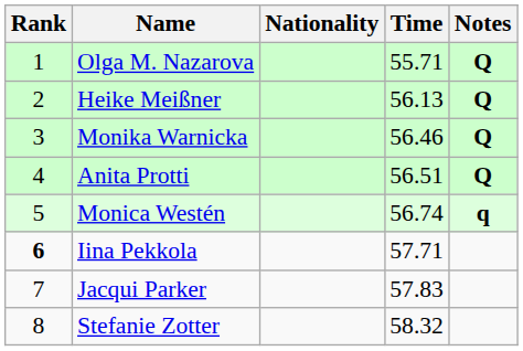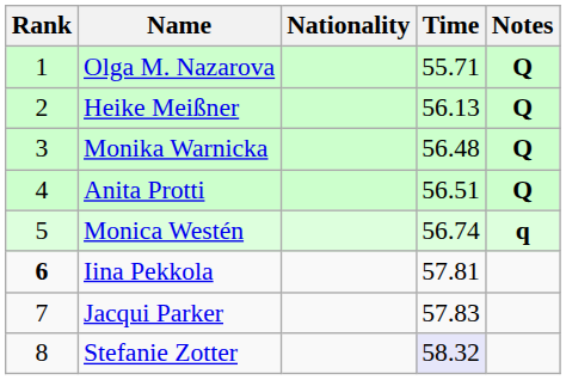 <table class="wikitable sortable" style="text-align:center">
 <tr>
 <th>Rank</th>
 <th>Name</th>
 <th>Nationality</th>
 <th>Time</th>
 <th>Notes</th>
 </tr>
 <tr bgcolor=ccffcc>
 <td>1</td>
 <td align=left><a href='#'>Olga M. Nazarova</a></td>
 <td align=left></td>
 <td>55.71</td>
 <td><strong>Q</strong></td>
 </tr>
 <tr bgcolor=ccffcc>
 <td>2</td>
 <td align=left><a href='#'>Heike Meißner</a></td>
 <td align=left></td>
 <td>56.13</td>
 <td><strong>Q</strong></td>
 </tr>
 <tr bgcolor=ccffcc>
 <td>3</td>
 <td align=left><a href='#'>Monika Warnicka</a></td>
 <td align=left></td>
-<td>56.46</td>
+<td>56.48</td>
 <td><strong>Q</strong></td>
 </tr>
 <tr bgcolor=ccffcc>
 <td>4</td>
 <td align=left><a href='#'>Anita Protti</a></td>
 <td align=left></td>
 <td>56.51</td>
 <td><strong>Q</strong></td>
 </tr>
 <tr bgcolor=ddffdd>
 <td>5</td>
 <td align=left><a href='#'>Monica Westén</a></td>
 <td align=left></td>
 <td>56.74</td>
 <td><strong>q</strong></td>
 </tr>
 <tr>
 <td><strong>6</strong></td>
 <td align=left><a href='#'>Iina Pekkola</a></td>
 <td align=left></td>
-<td>57.71</td>
+<td>57.81</td>
 <td></td>
 </tr>
 <tr>
 <td>7</td>
 <td align=left><a href='#'>Jacqui Parker</a></td>
 <td align=left></td>
 <td>57.83</td>
 <td></td>
 </tr>
 <tr>
 <td>8</td>
 <td align=left><a href='#'>Stefanie Zotter</a></td>
 <td align=left></td>
-<td>58.32</td>
+<td style="background: lavender;">58.32</td>
 <td></td>
 </tr>
 </table>
